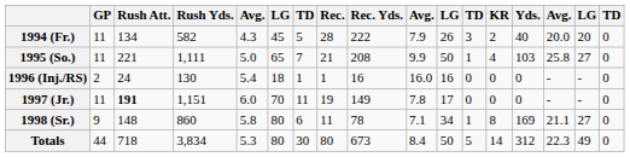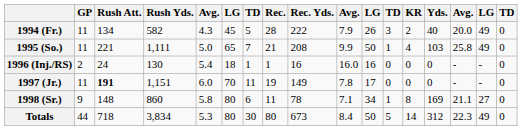 <table class="wikitable">
 <tr>
 <th></th>
 <th>GP</th>
 <th>Rush Att.</th>
 <th>Rush Yds.</th>
 <th>Avg.</th>
 <th>LG</th>
 <th>TD</th>
 <th>Rec.</th>
 <th>Rec. Yds.</th>
 <th>Avg.</th>
 <th>LG</th>
 <th>TD</th>
 <th>KR</th>
 <th>Yds.</th>
 <th>Avg.</th>
 <th>LG</th>
 <th>TD</th>
 </tr>
 <tr>
 <th>1994 (Fr.)</th>
 <td>11</td>
 <td>134</td>
 <td>582</td>
 <td>4.3</td>
 <td>45</td>
 <td>5</td>
 <td>28</td>
 <td>222</td>
 <td>7.9</td>
 <td>26</td>
 <td>3</td>
 <td>2</td>
 <td>40</td>
 <td>20.0</td>
-<td>20</td>
+<td>49</td>
 <td>0</td>
 </tr>
 <tr>
 <th>1995 (So.)</th>
 <td>11</td>
 <td>221</td>
 <td>1,111</td>
 <td>5.0</td>
 <td>65</td>
 <td>7</td>
 <td>21</td>
 <td>208</td>
 <td>9.9</td>
 <td>50</td>
 <td>1</td>
 <td>4</td>
 <td>103</td>
 <td>25.8</td>
-<td>27</td>
+<td>49</td>
 <td>0</td>
 </tr>
 <tr>
 <th>1996 (Inj./RS)</th>
 <td>2</td>
 <td>24</td>
 <td>130</td>
 <td>5.4</td>
 <td>18</td>
 <td>1</td>
 <td>1</td>
 <td>16</td>
 <td>16.0</td>
 <td>16</td>
 <td>0</td>
 <td>0</td>
 <td>0</td>
 <td>-</td>
 <td>-</td>
 <td>0</td>
 </tr>
 <tr>
 <th>1997 (Jr.)</th>
 <td>11</td>
 <td><strong>191</strong></td>
 <td>1,151</td>
 <td>6.0</td>
 <td>70</td>
 <td>11</td>
 <td>19</td>
 <td>149</td>
 <td>7.8</td>
 <td>17</td>
 <td>0</td>
 <td>0</td>
 <td>0</td>
 <td>-</td>
 <td>-</td>
 <td>0</td>
 </tr>
 <tr>
 <th>1998 (Sr.)</th>
 <td>9</td>
 <td>148</td>
 <td>860</td>
 <td>5.8</td>
 <td>80</td>
 <td>6</td>
 <td>11</td>
 <td>78</td>
 <td>7.1</td>
 <td>34</td>
 <td>1</td>
 <td>8</td>
 <td>169</td>
 <td>21.1</td>
 <td>27</td>
 <td>0</td>
 </tr>
 <tr>
 <th>Totals</th>
 <td>44</td>
 <td>718</td>
 <td>3,834</td>
 <td>5.3</td>
 <td>80</td>
 <td>30</td>
 <td>80</td>
 <td>673</td>
 <td>8.4</td>
 <td>50</td>
 <td>5</td>
 <td>14</td>
 <td>312</td>
 <td>22.3</td>
 <td>49</td>
 <td>0</td>
 </tr>
 </table>
